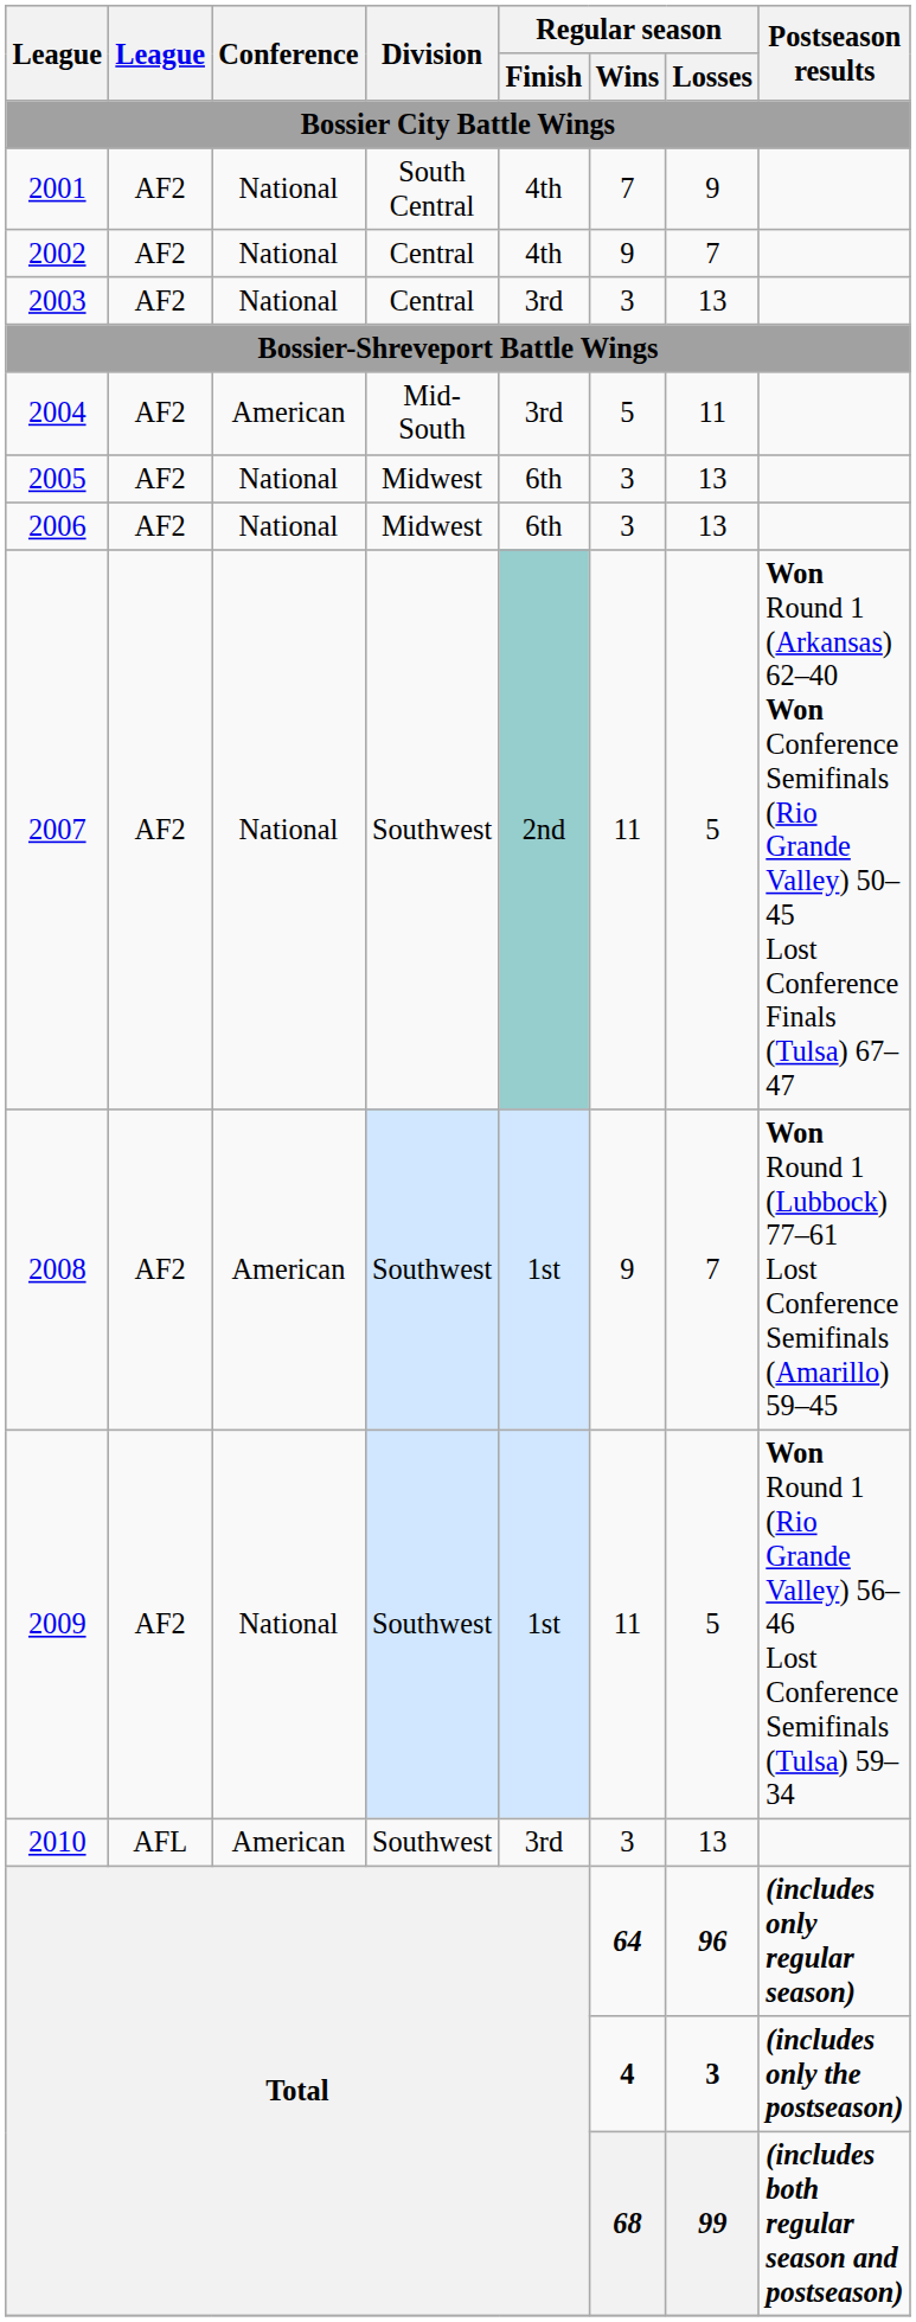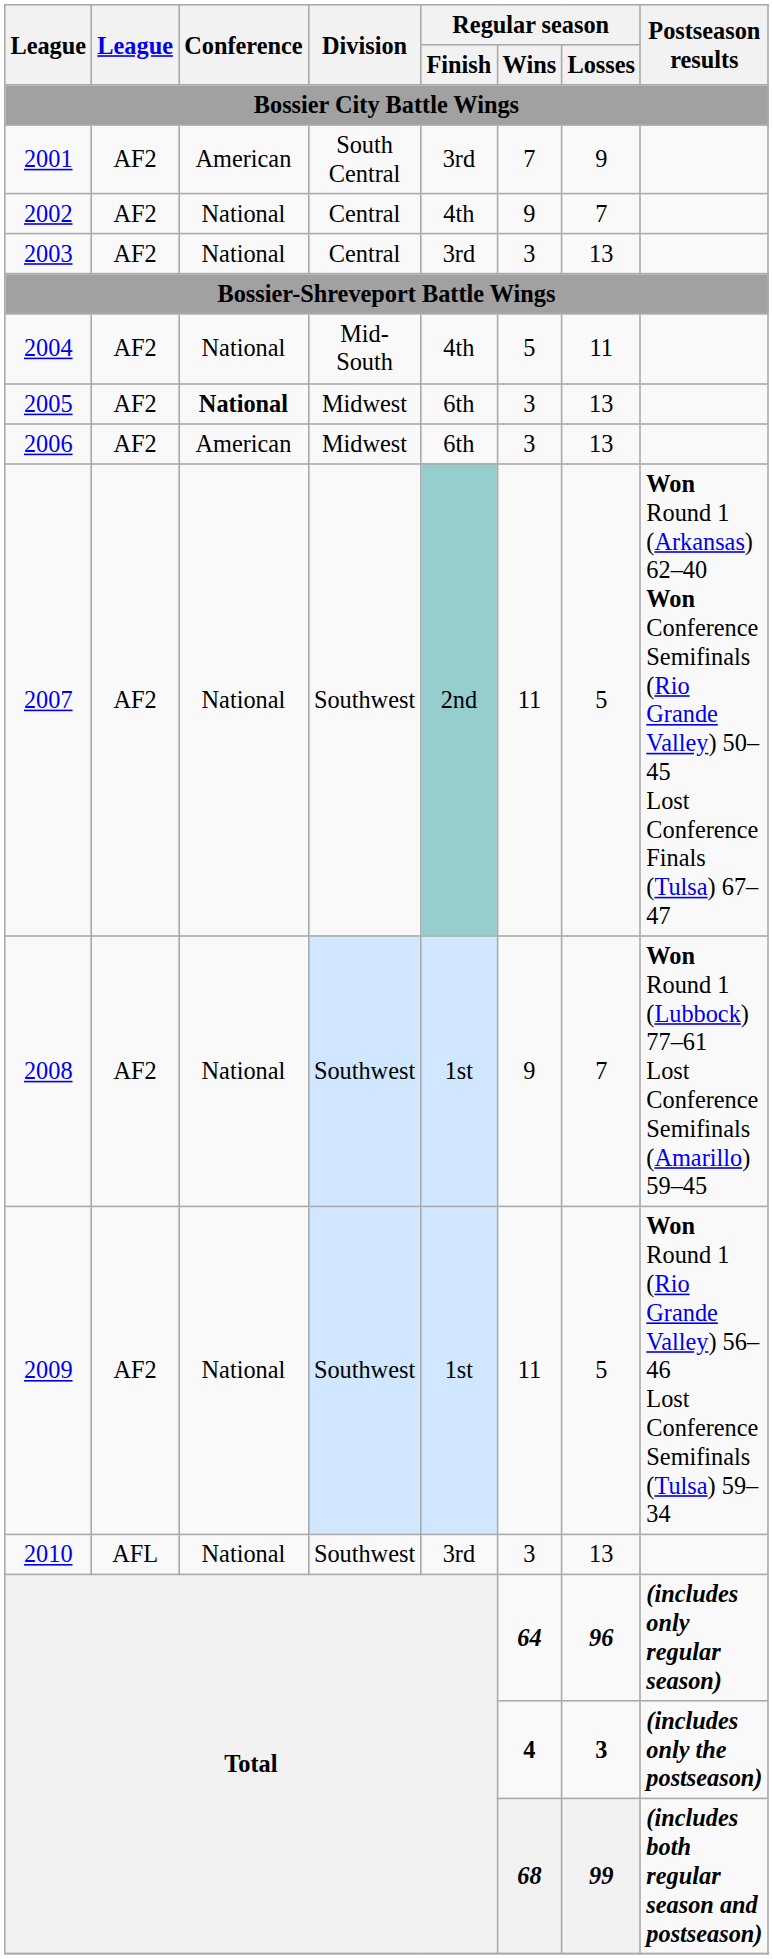 <table class="wikitable" style="font-size: 95%; width:70%;">
 <tr>
 <th rowspan="2" style="width:5%;">League</th>
 <th rowspan="2" style="width:5%;"><a href='#'>League</a></th>
 <th rowspan="2" style="width:5%;">Conference</th>
 <th rowspan="2">Division</th>
 <th colspan="3">Regular season</th>
 <th rowspan="2">Postseason results</th>
 </tr>
 <tr>
 <th>Finish</th>
 <th>Wins</th>
 <th>Losses</th>
 </tr>
 <tr>
 <td Colspan="8" align=center style="background:#A1A1A1"><strong><span>Bossier City Battle Wings</span></strong></td>
 </tr>
 <tr>
 <td align="center"><a href='#'>2001</a></td>
 <td align="center">AF2</td>
-<td align="center">National</td>
+<td align="center">American</td>
 <td align="center">South Central</td>
-<td align="center">4th</td>
+<td align="center">3rd</td>
 <td align="center">7</td>
 <td align="center">9</td>
 <td></td>
 </tr>
 <tr>
 <td align="center"><a href='#'>2002</a></td>
 <td align="center">AF2</td>
 <td align="center">National</td>
 <td align="center">Central</td>
 <td align="center">4th</td>
 <td align="center">9</td>
 <td align="center">7</td>
 <td></td>
 </tr>
 <tr>
 <td align="center"><a href='#'>2003</a></td>
 <td align="center">AF2</td>
 <td align="center">National</td>
 <td align="center">Central</td>
 <td align="center">3rd</td>
 <td align="center">3</td>
 <td align="center">13</td>
 <td></td>
 </tr>
 <tr>
 <td Colspan="8" align=center style="background:#A1A1A1"><strong><span>Bossier-Shreveport Battle Wings</span></strong></td>
 </tr>
 <tr>
 <td align="center"><a href='#'>2004</a></td>
 <td align="center">AF2</td>
-<td align="center">American</td>
+<td align="center">National</td>
 <td align="center">Mid-South</td>
-<td align="center">3rd</td>
+<td align="center">4th</td>
 <td align="center">5</td>
 <td align="center">11</td>
 <td></td>
 </tr>
 <tr>
 <td align="center"><a href='#'>2005</a></td>
 <td align="center">AF2</td>
-<td align="center">National</td>
+<td align="center"><strong>National</strong></td>
 <td align="center">Midwest</td>
 <td align="center">6th</td>
 <td align="center">3</td>
 <td align="center">13</td>
 <td></td>
 </tr>
 <tr>
 <td align="center"><a href='#'>2006</a></td>
 <td align="center">AF2</td>
-<td align="center">National</td>
+<td align="center">American</td>
 <td align="center">Midwest</td>
 <td align="center">6th</td>
 <td align="center">3</td>
 <td align="center">13</td>
 <td></td>
 </tr>
 <tr>
 <td align="center"><a href='#'>2007</a></td>
 <td align="center">AF2</td>
 <td align="center">National</td>
 <td align="center">Southwest</td>
 <td align="center" bgcolor="#96CDCD">2nd</td>
 <td align="center">11</td>
 <td align="center">5</td>
 <td><strong>Won</strong> Round 1 (<a href='#'>Arkansas</a>) 62–40 <br> <strong>Won</strong> Conference Semifinals (<a href='#'>Rio Grande Valley</a>) 50–45 <br> Lost Conference Finals (<a href='#'>Tulsa</a>) 67–47</td>
 </tr>
 <tr>
 <td align="center"><a href='#'>2008</a></td>
 <td align="center">AF2</td>
-<td align="center">American</td>
+<td align="center">National</td>
 <td align="center" bgcolor="#D0E7FF">Southwest</td>
 <td align="center" bgcolor="#D0E7FF">1st</td>
 <td align="center">9</td>
 <td align="center">7</td>
 <td><strong>Won</strong> Round 1 (<a href='#'>Lubbock</a>) 77–61 <br> Lost Conference Semifinals (<a href='#'>Amarillo</a>) 59–45</td>
 </tr>
 <tr>
 <td align="center"><a href='#'>2009</a></td>
 <td align="center">AF2</td>
 <td align="center">National</td>
 <td align="center" bgcolor="#D0E7FF">Southwest</td>
 <td align="center" bgcolor="#D0E7FF">1st</td>
 <td align="center">11</td>
 <td align="center">5</td>
 <td><strong>Won</strong> Round 1 (<a href='#'>Rio Grande Valley</a>) 56–46 <br> Lost Conference Semifinals (<a href='#'>Tulsa</a>) 59–34</td>
 </tr>
 <tr>
 <td align="center"><a href='#'>2010</a></td>
 <td align="center">AFL</td>
-<td align="center">American</td>
+<td align="center">National</td>
 <td align="center">Southwest</td>
 <td align="center">3rd</td>
 <td align="center">3</td>
 <td align="center">13</td>
 <td></td>
 </tr>
 <tr>
 <th align="center" rowSpan="3" colSpan="5">Total</th>
 <td align="center"><strong><em>64</em></strong></td>
 <td align="center"><strong><em>96</em></strong></td>
 <td colSpan="2"><strong><em>(includes only regular season)</em></strong></td>
 </tr>
 <tr>
 <td align="center"><strong>4</strong></td>
 <td align="center"><strong>3</strong></td>
 <td colSpan="2"><strong><em>(includes only the postseason)</em></strong></td>
 </tr>
 <tr>
 <th align="center"><em>68</em></th>
 <th align="center"><em>99</em></th>
 <td colSpan="2"><strong><em>(includes both regular season and postseason)</em></strong></td>
 </tr>
 <tr>
 </tr>
 </table>
